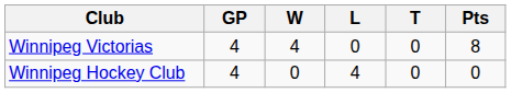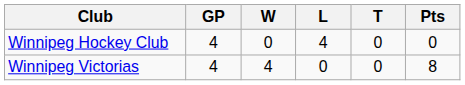 <table class="wikitable">
 <tr>
 <th style="width:11em">Club</th>
 <th style="width:3em">GP</th>
 <th style="width:3em">W</th>
 <th style="width:3em">L</th>
 <th style="width:3em">T</th>
 <th style="width:3em">Pts</th>
 </tr>
 <tr style="text-align:center">
+<td style="text-align:left"><a href='#'>Winnipeg Hockey Club</a></td>
+<td>4</td>
+<td>0</td>
+<td>4</td>
+<td>0</td>
+<td>0</td>
+</tr>
+<tr style="text-align:center">
 <td style="text-align:left"><a href='#'>Winnipeg Victorias</a></td>
 <td>4</td>
 <td>4</td>
 <td>0</td>
 <td>0</td>
 <td>8</td>
 </tr>
-<tr style="text-align:center">
-<td style="text-align:left"><a href='#'>Winnipeg Hockey Club</a></td>
-<td>4</td>
-<td>0</td>
-<td>4</td>
-<td>0</td>
-<td>0</td>
-</tr>
 </table>
